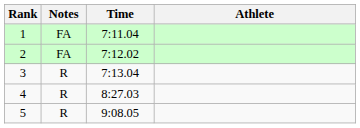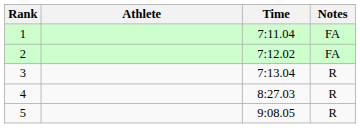 <table class=wikitable style="text-align:center">
 <tr>
 <th width=40>Rank</th>
+<th width=250>Athlete</th>
+<th width=80>Time</th>
 <th width=50>Notes</th>
-<th width=80>Time</th>
-<th width=250>Athlete</th>
 </tr>
 <tr bgcolor="ccffcc">
 <td>1</td>
+<td align=left></td>
+<td>7:11.04</td>
 <td>FA</td>
-<td>7:11.04</td>
-<td align=left></td>
 </tr>
 <tr bgcolor="ccffcc">
 <td>2</td>
+<td align=left></td>
+<td>7:12.02</td>
 <td>FA</td>
-<td>7:12.02</td>
-<td align=left></td>
 </tr>
 <tr>
 <td>3</td>
+<td align=left></td>
+<td>7:13.04</td>
 <td>R</td>
-<td>7:13.04</td>
-<td align=left></td>
 </tr>
 <tr>
 <td>4</td>
+<td align=left></td>
+<td>8:27.03</td>
 <td>R</td>
-<td>8:27.03</td>
-<td align=left></td>
 </tr>
 <tr>
 <td>5</td>
+<td align=left></td>
+<td>9:08.05</td>
 <td>R</td>
-<td>9:08.05</td>
-<td align=left></td>
 </tr>
 </table>
